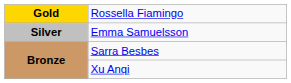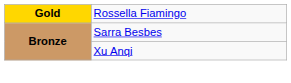 <table class="wikitable" style=" text-align:center; font-size:110%;" width="35%">
 <tr>
 <td rowspan="1" bgcolor="gold"><strong>Gold</strong></td>
 <td align=left> <a href='#'>Rossella Fiamingo</a></td>
-</tr>
-<tr>
-<td rowspan="1" bgcolor="silver"><strong>Silver</strong></td>
-<td align=left> <a href='#'>Emma Samuelsson</a></td>
 </tr>
 <tr>
 <td rowspan="2" bgcolor="#cc9966"><strong>Bronze</strong></td>
 <td align=left> <a href='#'>Sarra Besbes</a></td>
 </tr>
 <tr>
 <td align=left> <a href='#'>Xu Anqi</a></td>
 </tr>
 </table>
